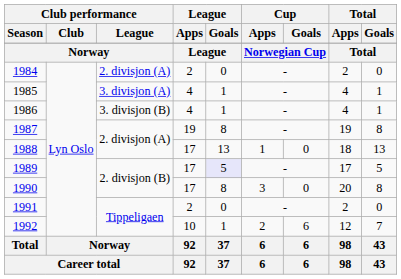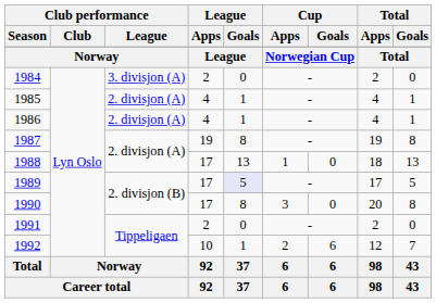 <table class="wikitable" style="text-align:center">
 <tr>
 <th colspan=3>Club performance</th>
 <th colspan=2>League</th>
 <th colspan=2>Cup</th>
 <th colspan=2>Total</th>
 </tr>
 <tr>
 <th>Season</th>
 <th>Club</th>
 <th>League</th>
 <th>Apps</th>
 <th>Goals</th>
 <th>Apps</th>
 <th>Goals</th>
 <th>Apps</th>
 <th>Goals</th>
 </tr>
 <tr>
 </tr>
 <tr>
 <th colspan=3>Norway</th>
 <th colspan=2>League</th>
 <th colspan=2><a href='#'>Norwegian Cup</a></th>
 <th colspan=2>Total</th>
 </tr>
 <tr>
 <td><a href='#'>1984</a></td>
 <td rowspan="9"><a href='#'>Lyn Oslo</a></td>
-<td><a href='#'>2. divisjon (A)</a></td>
+<td><a href='#'>3. divisjon (A)</a></td>
 <td>2</td>
 <td>0</td>
 <td colspan="2">-</td>
 <td>2</td>
 <td>0</td>
 </tr>
 <tr>
 <td>1985</td>
-<td><a href='#'>3. divisjon (A)</a></td>
+<td><a href='#'>2. divisjon (A)</a></td>
 <td>4</td>
 <td>1</td>
 <td colspan="2">-</td>
 <td>4</td>
 <td>1</td>
 </tr>
 <tr>
 <td>1986</td>
-<td>3. divisjon (B)</td>
+<td><a href='#'>2. divisjon (A)</a></td>
 <td>4</td>
 <td>1</td>
 <td colspan="2">-</td>
 <td>4</td>
 <td>1</td>
 </tr>
 <tr>
 <td><a href='#'>1987</a></td>
 <td rowspan="2">2. divisjon (A)</td>
 <td>19</td>
 <td>8</td>
 <td colspan="2">-</td>
 <td>19</td>
 <td>8</td>
 </tr>
 <tr>
 <td><a href='#'>1988</a></td>
 <td>17</td>
 <td>13</td>
 <td>1</td>
 <td>0</td>
 <td>18</td>
 <td>13</td>
 </tr>
 <tr>
 <td><a href='#'>1989</a></td>
 <td rowspan="2">2. divisjon (B)</td>
 <td>17</td>
 <td style="background: lavender;">5</td>
 <td colspan="2">-</td>
 <td>17</td>
 <td>5</td>
 </tr>
 <tr>
 <td><a href='#'>1990</a></td>
 <td>17</td>
 <td>8</td>
 <td>3</td>
 <td>0</td>
 <td>20</td>
 <td>8</td>
 </tr>
 <tr>
 <td><a href='#'>1991</a></td>
 <td rowspan="2"><a href='#'>Tippeligaen</a></td>
 <td>2</td>
 <td>0</td>
 <td colspan="2">-</td>
 <td>2</td>
 <td>0</td>
 </tr>
 <tr>
 <td><a href='#'>1992</a></td>
 <td>10</td>
 <td>1</td>
 <td>2</td>
 <td>6</td>
 <td>12</td>
 <td>7</td>
 </tr>
 <tr>
 <th rowspan=1>Total</th>
 <th colspan=2>Norway</th>
 <th>92</th>
 <th>37</th>
 <th>6</th>
 <th>6</th>
 <th>98</th>
 <th>43</th>
 </tr>
 <tr>
 <th colspan=3>Career total</th>
 <th>92</th>
 <th>37</th>
 <th>6</th>
 <th>6</th>
 <th>98</th>
 <th>43</th>
 </tr>
 </table>
